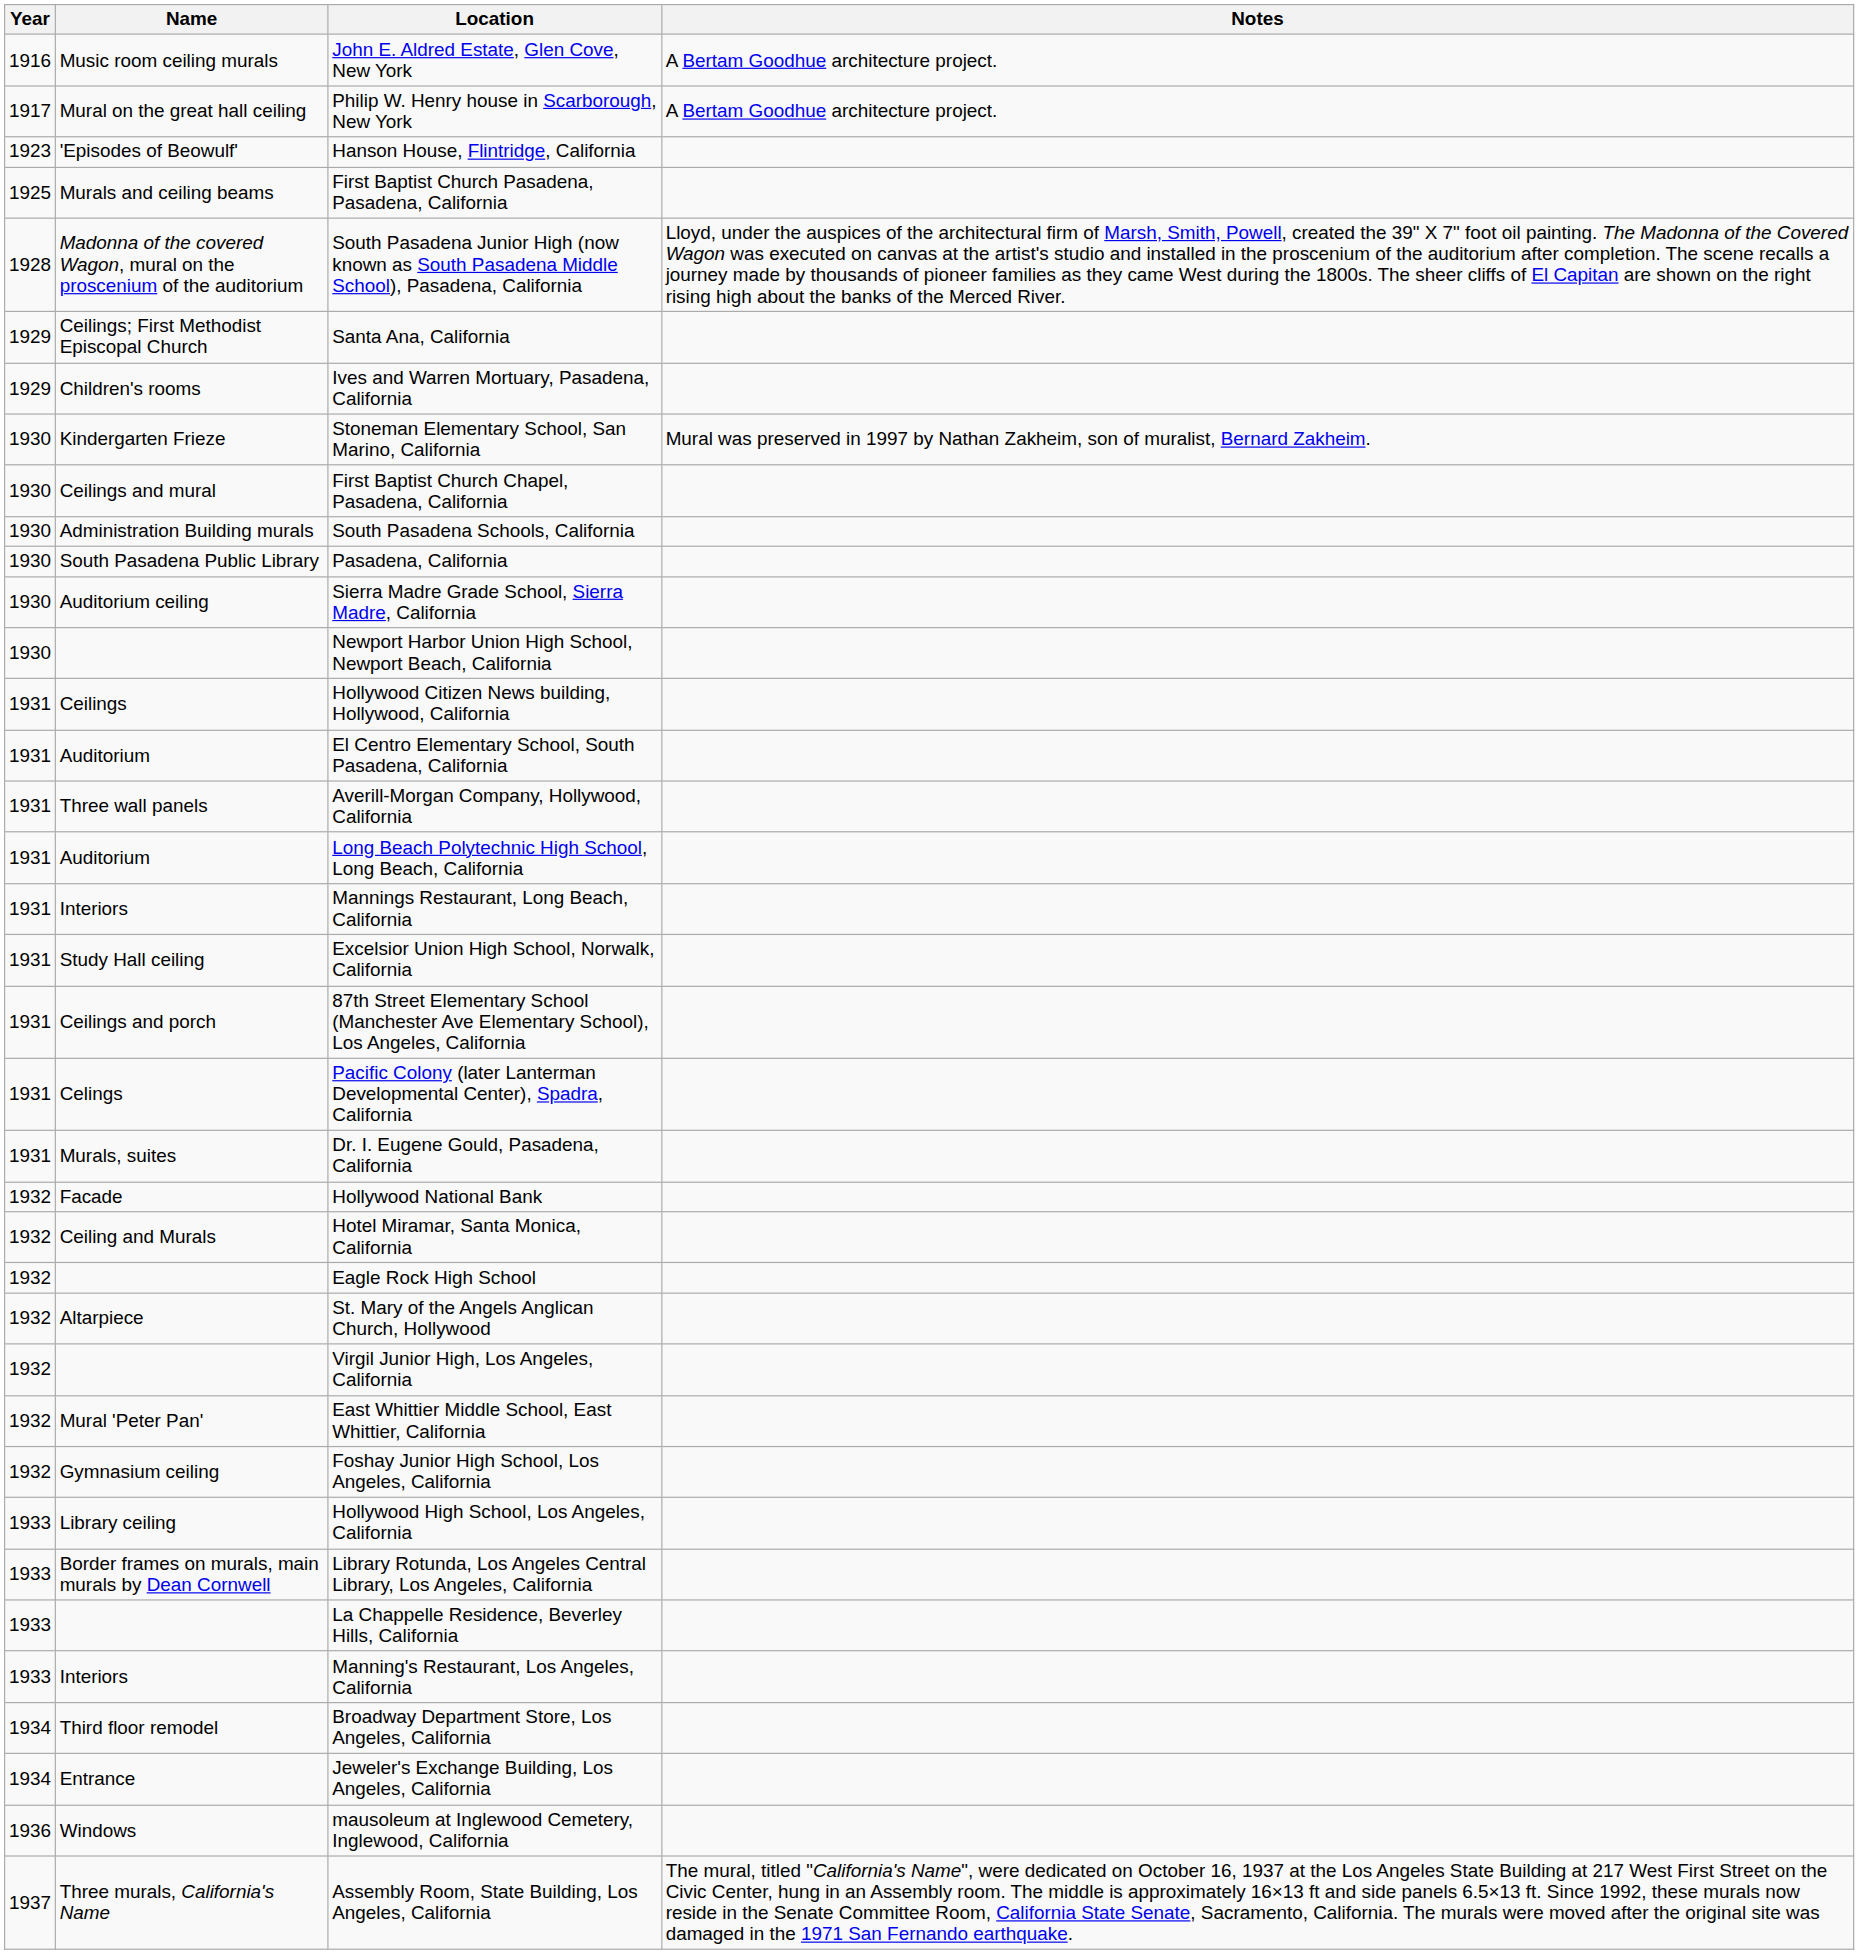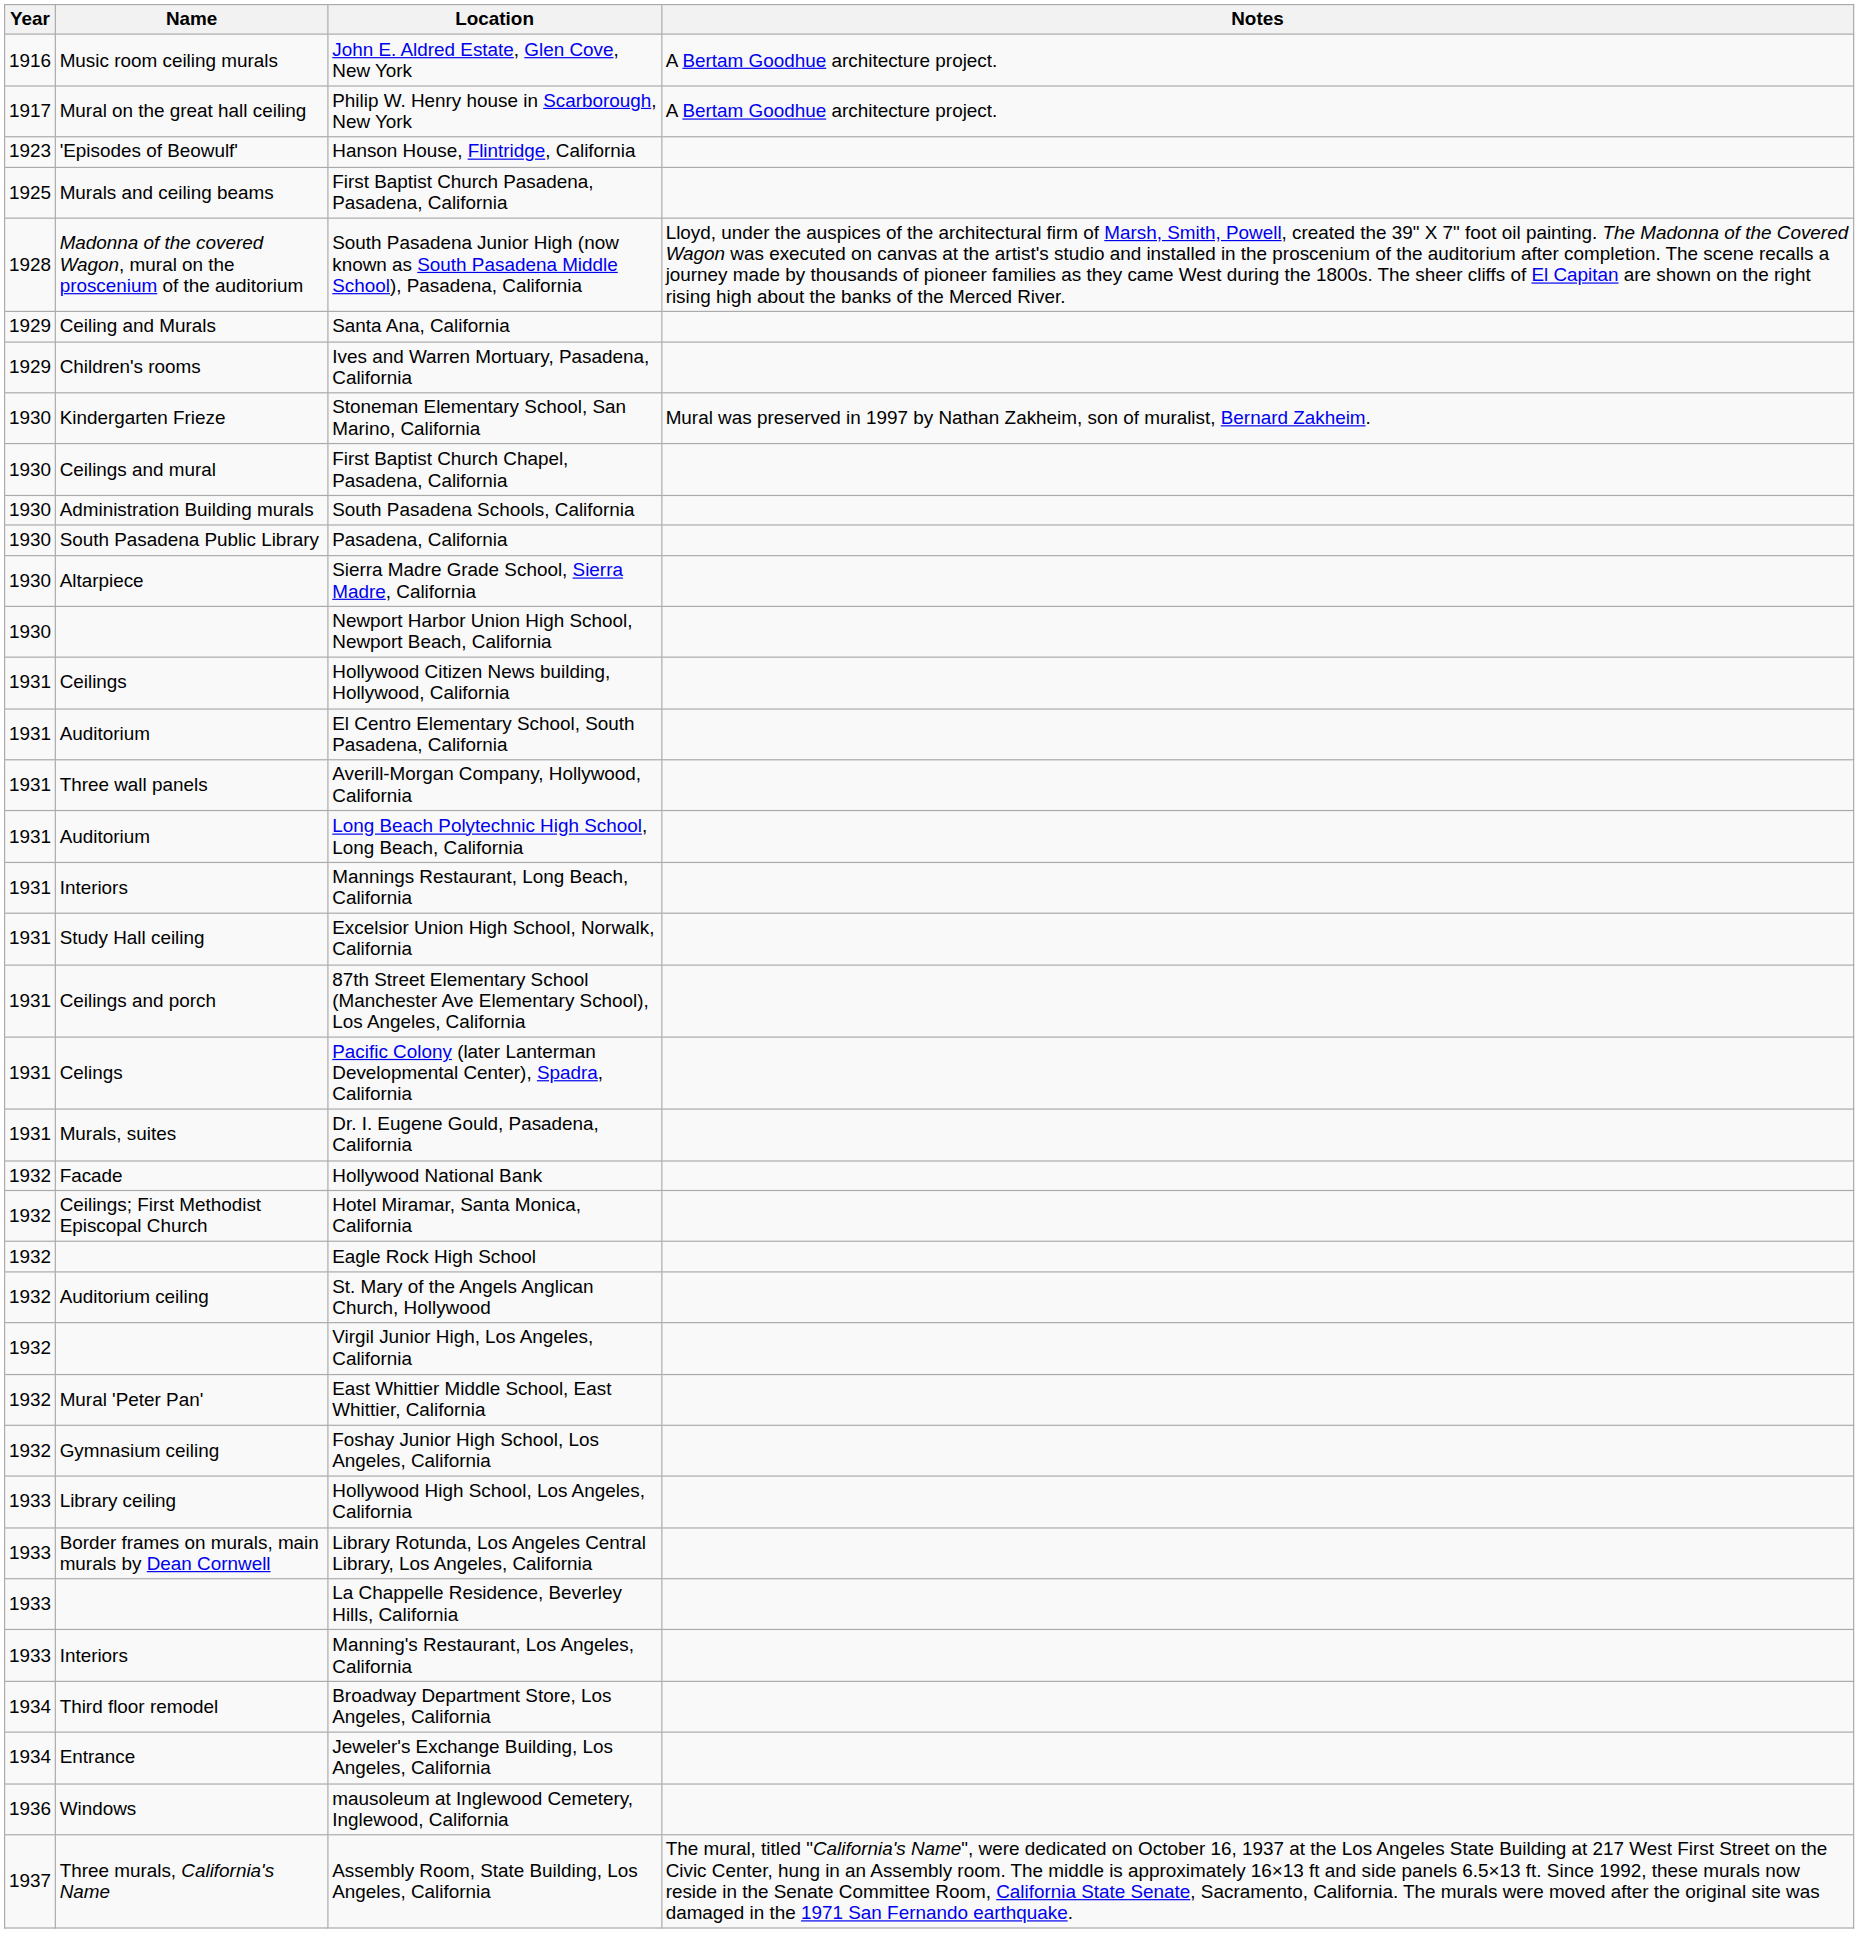 <table class="wikitable">
 <tr>
 <th>Year</th>
 <th>Name</th>
 <th>Location</th>
 <th>Notes</th>
 </tr>
 <tr>
 <td>1916</td>
 <td>Music room ceiling murals</td>
 <td><a href='#'>John E. Aldred Estate</a>, <a href='#'>Glen Cove</a>, New York</td>
 <td>A <a href='#'>Bertam Goodhue</a> architecture project.</td>
 </tr>
 <tr>
 <td>1917</td>
 <td>Mural on the great hall ceiling</td>
 <td>Philip W. Henry house in <a href='#'>Scarborough</a>, New York</td>
 <td>A <a href='#'>Bertam Goodhue</a> architecture project.</td>
 </tr>
 <tr>
 <td>1923</td>
 <td>'Episodes of Beowulf'</td>
 <td>Hanson House, <a href='#'>Flintridge</a>, California</td>
 <td></td>
 </tr>
 <tr>
 <td>1925</td>
 <td>Murals and ceiling beams</td>
 <td>First Baptist Church Pasadena, Pasadena, California</td>
 <td></td>
 </tr>
 <tr>
 <td>1928</td>
 <td><em>Madonna of the covered Wagon</em>, mural on the <a href='#'>proscenium</a> of the auditorium</td>
 <td>South Pasadena Junior High (now known as <a href='#'>South Pasadena Middle School</a>), Pasadena, California</td>
 <td>Lloyd, under the auspices of the architectural firm of <a href='#'>Marsh, Smith, Powell</a>, created the 39" X 7" foot oil painting. <em>The Madonna of the Covered Wagon</em> was executed on canvas at the artist's studio and installed in the proscenium of the auditorium after completion. The scene recalls a journey made by thousands of pioneer families as they came West during the 1800s. The sheer cliffs of <a href='#'>El Capitan</a> are shown on the right rising high about the banks of the Merced River.</td>
 </tr>
 <tr>
 <td>1929</td>
-<td>Ceilings; First Methodist Episcopal Church</td>
+<td>Ceiling and Murals</td>
 <td>Santa Ana, California</td>
 <td></td>
 </tr>
 <tr>
 <td>1929</td>
 <td>Children's rooms</td>
 <td>Ives and Warren Mortuary, Pasadena, California</td>
 <td></td>
 </tr>
 <tr>
 <td>1930</td>
 <td>Kindergarten Frieze</td>
 <td>Stoneman Elementary School, San Marino, California</td>
 <td>Mural was preserved in 1997 by Nathan Zakheim, son of muralist, <a href='#'>Bernard Zakheim</a>.</td>
 </tr>
 <tr>
 <td>1930</td>
 <td>Ceilings and mural</td>
 <td>First Baptist Church Chapel, Pasadena, California</td>
 <td></td>
 </tr>
 <tr>
 <td>1930</td>
 <td>Administration Building murals</td>
 <td>South Pasadena Schools, California</td>
 <td></td>
 </tr>
 <tr>
 <td>1930</td>
 <td>South Pasadena Public Library</td>
 <td>Pasadena, California</td>
 <td></td>
 </tr>
 <tr>
 <td>1930</td>
-<td>Auditorium ceiling</td>
+<td>Altarpiece</td>
 <td>Sierra Madre Grade School, <a href='#'>Sierra Madre</a>, California</td>
 <td></td>
 </tr>
 <tr>
 <td>1930</td>
 <td></td>
 <td>Newport Harbor Union High School, Newport Beach, California</td>
 <td></td>
 </tr>
 <tr>
 <td>1931</td>
 <td>Ceilings</td>
 <td>Hollywood Citizen News building, Hollywood, California</td>
 <td></td>
 </tr>
 <tr>
 <td>1931</td>
 <td>Auditorium</td>
 <td>El Centro Elementary School, South Pasadena, California</td>
 <td></td>
 </tr>
 <tr>
 <td>1931</td>
 <td>Three wall panels</td>
 <td>Averill-Morgan Company, Hollywood, California</td>
 <td></td>
 </tr>
 <tr>
 <td>1931</td>
 <td>Auditorium</td>
 <td><a href='#'>Long Beach Polytechnic High School</a>, Long Beach, California</td>
 <td></td>
 </tr>
 <tr>
 <td>1931</td>
 <td>Interiors</td>
 <td>Mannings Restaurant, Long Beach, California</td>
 <td></td>
 </tr>
 <tr>
 <td>1931</td>
 <td>Study Hall ceiling</td>
 <td>Excelsior Union High School, Norwalk, California</td>
 <td></td>
 </tr>
 <tr>
 <td>1931</td>
 <td>Ceilings and porch</td>
 <td>87th Street Elementary School (Manchester Ave Elementary School), Los Angeles, California</td>
 <td></td>
 </tr>
 <tr>
 <td>1931</td>
 <td>Celings</td>
 <td><a href='#'>Pacific Colony</a> (later Lanterman Developmental Center), <a href='#'>Spadra</a>, California</td>
 <td></td>
 </tr>
 <tr>
 <td>1931</td>
 <td>Murals, suites</td>
 <td>Dr. I. Eugene Gould, Pasadena, California</td>
 <td></td>
 </tr>
 <tr>
 <td>1932</td>
 <td>Facade</td>
 <td>Hollywood National Bank</td>
 <td></td>
 </tr>
 <tr>
 <td>1932</td>
-<td>Ceiling and Murals</td>
+<td>Ceilings; First Methodist Episcopal Church</td>
 <td>Hotel Miramar, Santa Monica, California</td>
 <td></td>
 </tr>
 <tr>
 <td>1932</td>
 <td></td>
 <td>Eagle Rock High School</td>
 <td></td>
 </tr>
 <tr>
 <td>1932</td>
-<td>Altarpiece</td>
+<td>Auditorium ceiling</td>
 <td>St. Mary of the Angels Anglican Church, Hollywood</td>
 <td></td>
 </tr>
 <tr>
 <td>1932</td>
 <td></td>
 <td>Virgil Junior High, Los Angeles, California</td>
 <td></td>
 </tr>
 <tr>
 <td>1932</td>
 <td>Mural 'Peter Pan'</td>
 <td>East Whittier Middle School, East Whittier, California</td>
 <td></td>
 </tr>
 <tr>
 <td>1932</td>
 <td>Gymnasium ceiling</td>
 <td>Foshay Junior High School, Los Angeles, California</td>
 <td></td>
 </tr>
 <tr>
 <td>1933</td>
 <td>Library ceiling</td>
 <td>Hollywood High School, Los Angeles, California</td>
 <td></td>
 </tr>
 <tr>
 <td>1933</td>
 <td>Border frames on murals, main murals by <a href='#'>Dean Cornwell</a></td>
 <td>Library Rotunda, Los Angeles Central Library, Los Angeles, California</td>
 <td></td>
 </tr>
 <tr>
 <td>1933</td>
 <td></td>
 <td>La Chappelle Residence, Beverley Hills, California</td>
 <td></td>
 </tr>
 <tr>
 <td>1933</td>
 <td>Interiors</td>
 <td>Manning's Restaurant, Los Angeles, California</td>
 <td></td>
 </tr>
 <tr>
 <td>1934</td>
 <td>Third floor remodel</td>
 <td>Broadway Department Store, Los Angeles, California</td>
 <td></td>
 </tr>
 <tr>
 <td>1934</td>
 <td>Entrance</td>
 <td>Jeweler's Exchange Building, Los Angeles, California</td>
 <td></td>
 </tr>
 <tr>
 <td>1936</td>
 <td>Windows</td>
 <td>mausoleum at Inglewood Cemetery, Inglewood, California</td>
 <td></td>
 </tr>
 <tr>
 <td>1937</td>
 <td>Three murals, <em>California's Name</em></td>
 <td>Assembly Room, State Building, Los Angeles, California</td>
 <td>The mural, titled "<em>California's Name</em>", were dedicated on October 16, 1937 at the Los Angeles State Building at 217 West First Street on the Civic Center, hung in an Assembly room. The middle is approximately 16×13 ft and side panels 6.5×13 ft. Since 1992, these murals now reside in the Senate Committee Room, <a href='#'>California State Senate</a>, Sacramento, California. The murals were moved after the original site was damaged in the <a href='#'>1971 San Fernando earthquake</a>.</td>
 </tr>
 </table>
